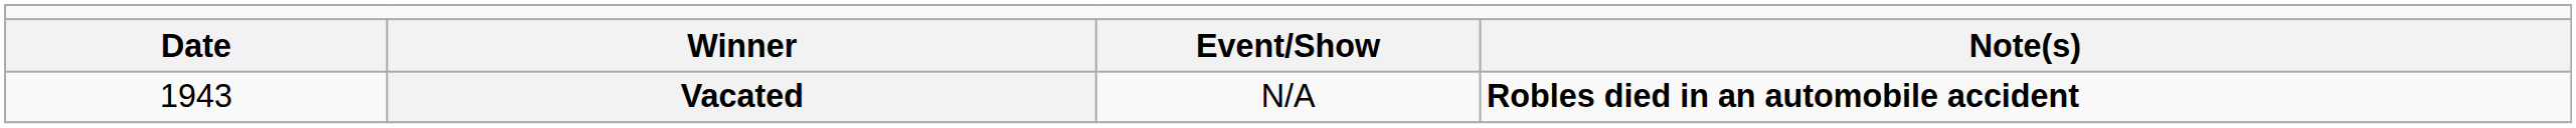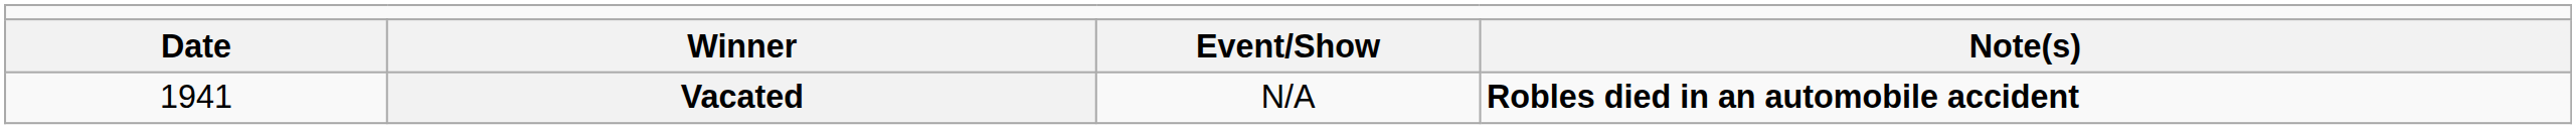 <table class="wikitable" style="text-align:center; width:100%;">
 <tr>
 <td colspan=5><strong></strong></td>
 </tr>
 <tr>
 <th width=14%>Date</th>
 <th width=26%>Winner</th>
 <th width=14%>Event/Show</th>
 <th width=40%>Note(s)</th>
 </tr>
 <tr>
-<td>1943</td>
+<td>1941</td>
 <th>Vacated</th>
 <td>N/A</td>
 <td align=left><strong>Robles died in an automobile accident</strong></td>
 </tr>
 </table>
